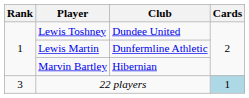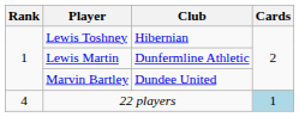 <table class="wikitable" style="text-align:center">
 <tr>
 <th>Rank</th>
 <th>Player</th>
 <th>Club</th>
 <th>Cards</th>
 </tr>
 <tr>
 <td rowspan="3">1</td>
 <td align="left"> <a href='#'>Lewis Toshney</a></td>
-<td align="left"><a href='#'>Dundee United</a></td>
+<td align="left"><a href='#'>Hibernian</a></td>
 <td rowspan="3">2</td>
 </tr>
 <tr>
 <td align="left"> <a href='#'>Lewis Martin</a></td>
 <td align="left"><a href='#'>Dunfermline Athletic</a></td>
 </tr>
 <tr>
 <td align="left"> <a href='#'>Marvin Bartley</a></td>
-<td align="left"><a href='#'>Hibernian</a></td>
+<td align="left"><a href='#'>Dundee United</a></td>
 </tr>
 <tr>
-<td>3</td>
+<td>4</td>
 <td colspan="2"><em>22 players</em></td>
 <td style="background: lightblue;">1</td>
 </tr>
 </table>
